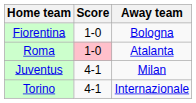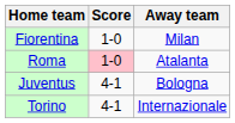 <table class="wikitable" style="text-align: center">
 <tr>
 <th>Home team</th>
 <th>Score</th>
 <th>Away team</th>
 </tr>
 <tr>
 <td bgcolor="ccffcc"><a href='#'>Fiorentina</a></td>
 <td>1-0</td>
-<td><a href='#'>Bologna</a></td>
+<td><a href='#'>Milan</a></td>
 </tr>
 <tr>
 <td bgcolor="ccffcc"><a href='#'>Roma</a></td>
 <td style="background: pink;">1-0</td>
 <td><a href='#'>Atalanta</a></td>
 </tr>
 <tr>
 <td bgcolor="ccffcc"><a href='#'>Juventus</a></td>
 <td>4-1</td>
-<td><a href='#'>Milan</a></td>
+<td><a href='#'>Bologna</a></td>
 </tr>
 <tr>
 <td bgcolor="ccffcc"><a href='#'>Torino</a></td>
 <td>4-1</td>
 <td><a href='#'>Internazionale</a></td>
 </tr>
 </table>
